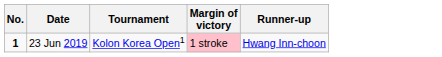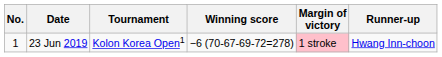 <table class="wikitable" style="font-size:95%;">
 <tr>
 <th>No.</th>
 <th>Date</th>
 <th>Tournament</th>
+<th>Winning score</th>
 <th>Margin of<br>victory</th>
 <th>Runner-up</th>
 </tr>
 <tr>
-<td align=center><strong>1</strong></td>
+<td align=center>1</td>
 <td align=right>23 Jun <a href='#'>2019</a></td>
 <td><a href='#'>Kolon Korea Open</a><sup>1</sup></td>
+<td>−6 (70-67-69-72=278)</td>
 <td style="background: pink;">1 stroke</td>
 <td> <a href='#'>Hwang Inn-choon</a></td>
 </tr>
 </table>
